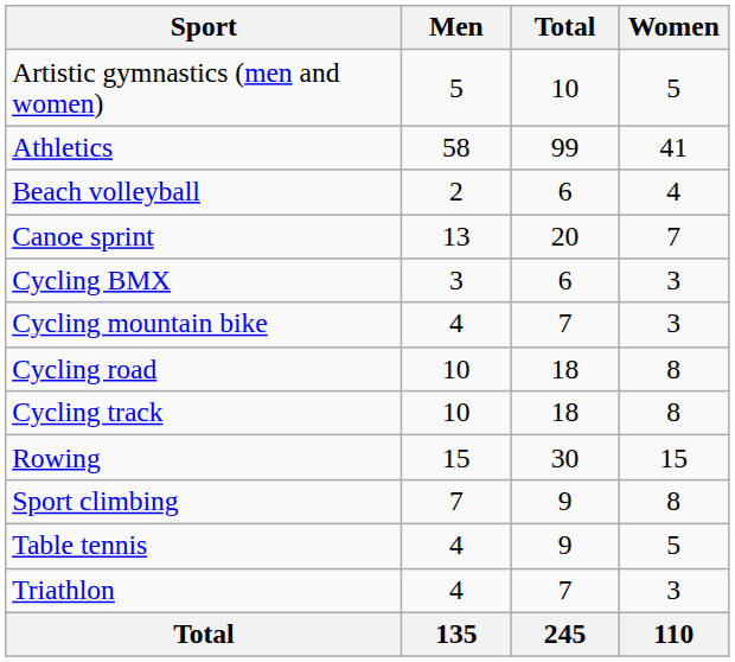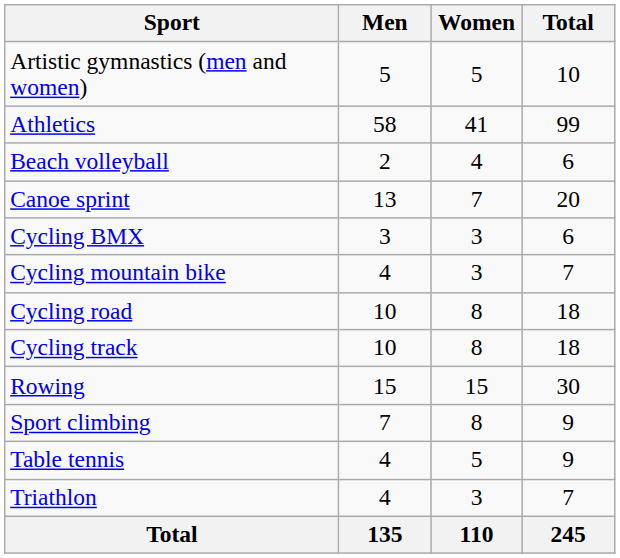 <table class="wikitable sortable" style="text-align:center;">
 <tr>
 <th width=220>Sport</th>
 <th width=55>Men</th>
+<th width=55>Women</th>
 <th width=55>Total</th>
-<th width=55>Women</th>
 </tr>
 <tr>
 <td align=left>Artistic gymnastics (<a href='#'>men</a> and <a href='#'>women</a>)</td>
 <td>5</td>
+<td>5</td>
 <td>10</td>
-<td>5</td>
 </tr>
 <tr>
 <td align=left><a href='#'>Athletics</a></td>
 <td>58</td>
+<td>41</td>
 <td>99</td>
-<td>41</td>
 </tr>
 <tr>
 <td align=left><a href='#'>Beach volleyball</a></td>
 <td>2</td>
+<td>4</td>
 <td>6</td>
-<td>4</td>
 </tr>
 <tr>
 <td align=left><a href='#'>Canoe sprint</a></td>
 <td>13</td>
+<td>7</td>
 <td>20</td>
-<td>7</td>
 </tr>
 <tr>
 <td align=left><a href='#'>Cycling BMX</a></td>
 <td>3</td>
+<td>3</td>
 <td>6</td>
-<td>3</td>
 </tr>
 <tr>
 <td align=left><a href='#'>Cycling mountain bike</a></td>
 <td>4</td>
+<td>3</td>
 <td>7</td>
-<td>3</td>
 </tr>
 <tr>
 <td align=left><a href='#'>Cycling road</a></td>
 <td>10</td>
+<td>8</td>
 <td>18</td>
-<td>8</td>
 </tr>
 <tr>
 <td align=left><a href='#'>Cycling track</a></td>
 <td>10</td>
+<td>8</td>
 <td>18</td>
-<td>8</td>
 </tr>
 <tr>
 <td align=left><a href='#'>Rowing</a></td>
 <td>15</td>
+<td>15</td>
 <td>30</td>
-<td>15</td>
 </tr>
 <tr>
 <td align=left><a href='#'>Sport climbing</a></td>
 <td>7</td>
+<td>8</td>
 <td>9</td>
-<td>8</td>
 </tr>
 <tr>
 <td align=left><a href='#'>Table tennis</a></td>
 <td>4</td>
+<td>5</td>
 <td>9</td>
-<td>5</td>
 </tr>
 <tr>
 <td align=left><a href='#'>Triathlon</a></td>
 <td>4</td>
+<td>3</td>
 <td>7</td>
-<td>3</td>
 </tr>
 <tr>
 <th align=left>Total</th>
 <th>135</th>
+<th>110</th>
 <th>245</th>
-<th>110</th>
 </tr>
 </table>
